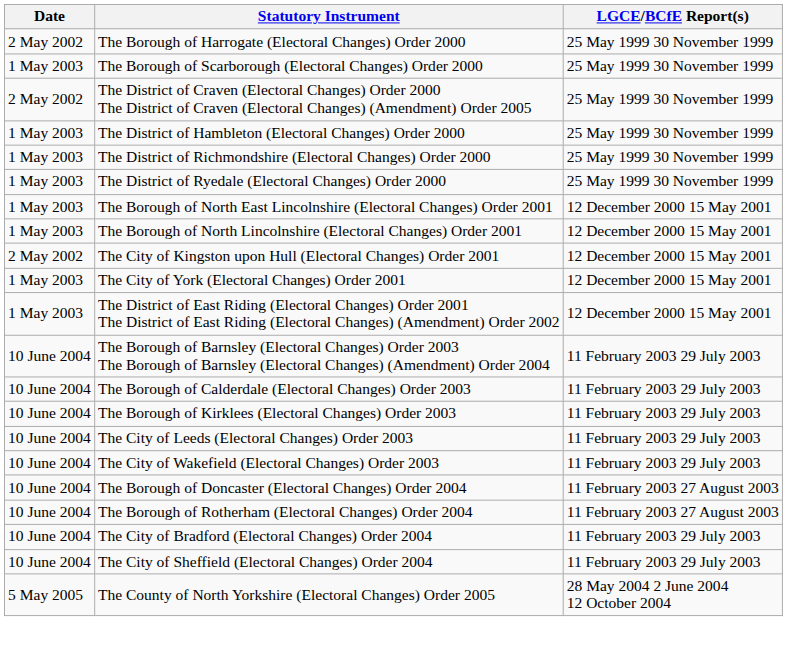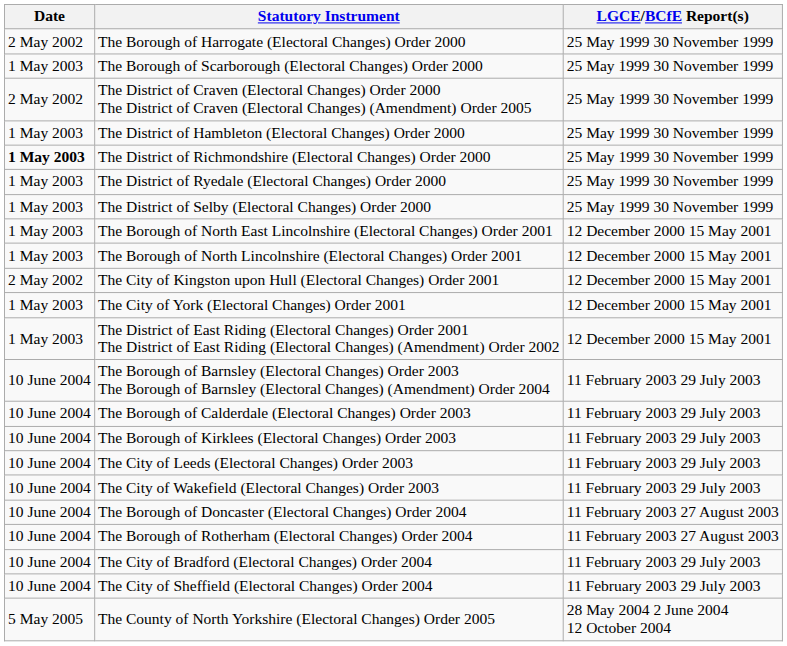 <table class="wikitable sortable">
 <tr>
 <th>Date</th>
 <th><a href='#'>Statutory Instrument</a></th>
 <th><a href='#'>LGCE</a>/<a href='#'>BCfE</a> Report(s)</th>
 </tr>
 <tr>
 <td>2 May 2002</td>
 <td>The Borough of Harrogate (Electoral Changes) Order 2000</td>
 <td> 25 May 1999  30 November 1999</td>
 </tr>
 <tr>
 <td>1 May 2003</td>
 <td>The Borough of Scarborough (Electoral Changes) Order 2000</td>
 <td> 25 May 1999  30 November 1999</td>
 </tr>
 <tr>
 <td>2 May 2002</td>
 <td>The District of Craven (Electoral Changes) Order 2000<br>The District of Craven (Electoral Changes) (Amendment) Order 2005</td>
 <td> 25 May 1999  30 November 1999</td>
 </tr>
 <tr>
 <td>1 May 2003</td>
 <td>The District of Hambleton (Electoral Changes) Order 2000</td>
 <td> 25 May 1999  30 November 1999</td>
 </tr>
 <tr>
-<td>1 May 2003</td>
+<td><strong>1 May 2003</strong></td>
 <td>The District of Richmondshire (Electoral Changes) Order 2000</td>
 <td> 25 May 1999  30 November 1999</td>
 </tr>
 <tr>
 <td>1 May 2003</td>
 <td>The District of Ryedale (Electoral Changes) Order 2000</td>
+<td> 25 May 1999  30 November 1999</td>
+</tr>
+<tr>
+<td>1 May 2003</td>
+<td>The District of Selby (Electoral Changes) Order 2000</td>
 <td> 25 May 1999  30 November 1999</td>
 </tr>
 <tr>
 <td>1 May 2003</td>
 <td>The Borough of North East Lincolnshire (Electoral Changes) Order 2001</td>
 <td> 12 December 2000  15 May 2001</td>
 </tr>
 <tr>
 <td>1 May 2003</td>
 <td>The Borough of North Lincolnshire (Electoral Changes) Order 2001</td>
 <td> 12 December 2000  15 May 2001</td>
 </tr>
 <tr>
 <td>2 May 2002</td>
 <td>The City of Kingston upon Hull (Electoral Changes) Order 2001</td>
 <td> 12 December 2000  15 May 2001</td>
 </tr>
 <tr>
 <td>1 May 2003</td>
 <td>The City of York (Electoral Changes) Order 2001</td>
 <td> 12 December 2000  15 May 2001</td>
 </tr>
 <tr>
 <td>1 May 2003</td>
 <td>The District of East Riding (Electoral Changes) Order 2001<br>The District of East Riding (Electoral Changes) (Amendment) Order 2002</td>
 <td> 12 December 2000  15 May 2001</td>
 </tr>
 <tr>
 <td>10 June 2004</td>
 <td>The Borough of Barnsley (Electoral Changes) Order 2003<br>The Borough of Barnsley (Electoral Changes) (Amendment) Order 2004</td>
 <td> 11 February 2003  29 July 2003</td>
 </tr>
 <tr>
 <td>10 June 2004</td>
 <td>The Borough of Calderdale (Electoral Changes) Order 2003</td>
 <td> 11 February 2003  29 July 2003</td>
 </tr>
 <tr>
 <td>10 June 2004</td>
 <td>The Borough of Kirklees (Electoral Changes) Order 2003</td>
 <td> 11 February 2003  29 July 2003</td>
 </tr>
 <tr>
 <td>10 June 2004</td>
 <td>The City of Leeds (Electoral Changes) Order 2003</td>
 <td> 11 February 2003  29 July 2003</td>
 </tr>
 <tr>
 <td>10 June 2004</td>
 <td>The City of Wakefield (Electoral Changes) Order 2003</td>
 <td> 11 February 2003  29 July 2003</td>
 </tr>
 <tr>
 <td>10 June 2004</td>
 <td>The Borough of Doncaster (Electoral Changes) Order 2004</td>
 <td> 11 February 2003  27 August 2003</td>
 </tr>
 <tr>
 <td>10 June 2004</td>
 <td>The Borough of Rotherham (Electoral Changes) Order 2004</td>
 <td> 11 February 2003  27 August 2003</td>
 </tr>
 <tr>
 <td>10 June 2004</td>
 <td>The City of Bradford (Electoral Changes) Order 2004</td>
 <td> 11 February 2003  29 July 2003</td>
 </tr>
 <tr>
 <td>10 June 2004</td>
 <td>The City of Sheffield (Electoral Changes) Order 2004</td>
 <td> 11 February 2003  29 July 2003</td>
 </tr>
 <tr>
 <td>5 May 2005</td>
 <td>The County of North Yorkshire (Electoral Changes) Order 2005</td>
 <td> 28 May 2004  2 June 2004<br> 12 October 2004</td>
 </tr>
 </table>
